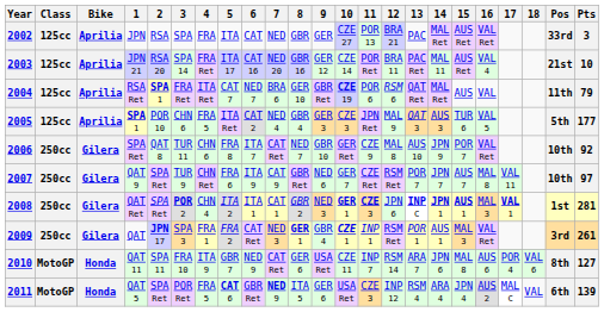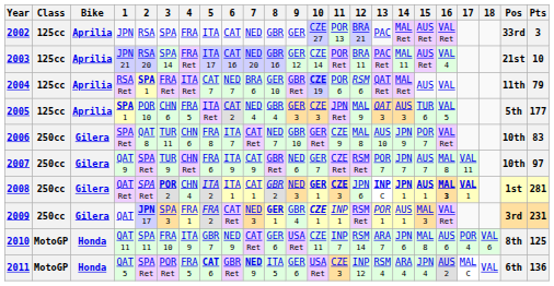 <table class="wikitable" style="text-align:center">
 <tr>
 <th>Year</th>
 <th>Class</th>
 <th>Bike</th>
 <th>1</th>
 <th>2</th>
 <th>3</th>
 <th>4</th>
 <th>5</th>
 <th>6</th>
 <th>7</th>
 <th>8</th>
 <th>9</th>
 <th>10</th>
 <th>11</th>
 <th>12</th>
 <th>13</th>
 <th>14</th>
 <th>15</th>
 <th>16</th>
 <th>17</th>
 <th>18</th>
 <th>Pos</th>
 <th>Pts</th>
 </tr>
 <tr>
 <th align="left"><a href='#'>2002</a></th>
 <th align="left">125cc</th>
 <th align="left"><a href='#'>Aprilia</a></th>
 <td><a href='#'>JPN</a></td>
 <td><a href='#'>RSA</a></td>
 <td><a href='#'>SPA</a></td>
 <td><a href='#'>FRA</a></td>
 <td><a href='#'>ITA</a></td>
 <td><a href='#'>CAT</a></td>
 <td><a href='#'>NED</a></td>
 <td><a href='#'>GBR</a></td>
 <td><a href='#'>GER</a></td>
 <td style="background:#cfcfff;"><a href='#'>CZE</a><br><small>27</small></td>
 <td style="background:#dfffdf;"><a href='#'>POR</a><br><small>13</small></td>
 <td style="background:#cfcfff;"><a href='#'>BRA</a><br><small>21</small></td>
 <td><a href='#'>PAC</a></td>
 <td style="background:#efcfff;"><a href='#'>MAL</a><br><small>Ret</small></td>
 <td style="background:#efcfff;"><a href='#'>AUS</a><br><small>Ret</small></td>
 <td style="background:#efcfff;"><a href='#'>VAL</a><br><small>Ret</small></td>
 <td></td>
 <td></td>
 <th>33rd</th>
 <th>3</th>
 </tr>
 <tr>
 <th align="left"><a href='#'>2003</a></th>
 <th align="left">125cc</th>
 <th align="left"><a href='#'>Aprilia</a></th>
 <td style="background:#cfcfff;"><a href='#'>JPN</a><br><small>21</small></td>
 <td style="background:#cfcfff;"><a href='#'>RSA</a><br><small>20</small></td>
 <td style="background:#dfffdf;"><a href='#'>SPA</a><br><small>14</small></td>
 <td style="background:#efcfff;"><a href='#'>FRA</a><br><small>Ret</small></td>
 <td style="background:#cfcfff;"><a href='#'>ITA</a><br><small>17</small></td>
 <td style="background:#cfcfff;"><a href='#'>CAT</a><br><small>16</small></td>
 <td style="background:#cfcfff;"><a href='#'>NED</a><br><small>20</small></td>
 <td style="background:#cfcfff;"><a href='#'>GBR</a><br><small>16</small></td>
 <td style="background:#dfffdf;"><a href='#'>GER</a><br><small>12</small></td>
 <td style="background:#dfffdf;"><a href='#'>CZE</a><br><small>14</small></td>
 <td style="background:#efcfff;"><a href='#'>POR</a><br><small>Ret</small></td>
 <td style="background:#dfffdf;"><a href='#'>BRA</a><br><small>11</small></td>
 <td style="background:#efcfff;"><a href='#'>PAC</a><br><small>Ret</small></td>
 <td style="background:#dfffdf;"><a href='#'>MAL</a><br><small>11</small></td>
 <td style="background:#efcfff;"><a href='#'>AUS</a><br><small>Ret</small></td>
 <td style="background:#dfffdf;"><a href='#'>VAL</a><br><small>4</small></td>
 <td></td>
 <td></td>
 <th>21st</th>
 <th>10</th>
 </tr>
 <tr>
 <th align="left"><a href='#'>2004</a></th>
 <th align="left">125cc</th>
 <th align="left"><a href='#'>Aprilia</a></th>
 <td style="background:#efcfff;"><a href='#'>RSA</a><br><small>Ret</small></td>
 <td style="background:#ffffbf;"><strong><a href='#'>SPA</a></strong><br><small>1</small></td>
 <td style="background:#efcfff;"><a href='#'>FRA</a><br><small>Ret</small></td>
 <td style="background:#efcfff;"><a href='#'>ITA</a><br><small>Ret</small></td>
 <td style="background:#dfffdf;"><a href='#'>CAT</a><br><small>7</small></td>
 <td style="background:#dfffdf;"><a href='#'>NED</a><br><small>7</small></td>
 <td style="background:#dfffdf;"><a href='#'>BRA</a><br><small>6</small></td>
 <td style="background:#dfffdf;"><a href='#'>GER</a><br><small>10</small></td>
 <td style="background:#efcfff;"><a href='#'>GBR</a><br><small>Ret</small></td>
 <td style="background:#cfcfff;"><strong><a href='#'>CZE</a></strong><br><small>19</small></td>
 <td style="background:#dfffdf;"><a href='#'>POR</a><br><small>6</small></td>
 <td style="background:#dfffdf;"><em><a href='#'>RSM</a></em><br><small>6</small></td>
 <td style="background:#efcfff;"><a href='#'>QAT</a><br><small>Ret</small></td>
 <td style="background:#efcfff;"><a href='#'>MAL</a><br><small>Ret</small></td>
 <td><a href='#'>AUS</a></td>
 <td><a href='#'>VAL</a></td>
 <td></td>
 <td></td>
 <th>11th</th>
 <th>79</th>
 </tr>
 <tr>
 <th align="left"><a href='#'>2005</a></th>
 <th align="left">125cc</th>
 <th align="left"><a href='#'>Aprilia</a></th>
 <td style="background:#ffffbf;"><strong><a href='#'>SPA</a></strong><br><small>1</small></td>
 <td style="background:#dfffdf;"><a href='#'>POR</a><br><small>10</small></td>
 <td style="background:#dfffdf;"><a href='#'>CHN</a><br><small>6</small></td>
 <td style="background:#dfffdf;"><a href='#'>FRA</a><br><small>5</small></td>
 <td style="background:#efcfff;"><a href='#'>ITA</a><br><small>Ret</small></td>
 <td style="background:#dfdfdf;"><a href='#'>CAT</a><br><small>2</small></td>
 <td style="background:#dfffdf;"><a href='#'>NED</a><br><small>4</small></td>
 <td style="background:#dfffdf;"><a href='#'>GBR</a><br><small>4</small></td>
 <td style="background:#ffdf9f;"><a href='#'>GER</a><br><small>3</small></td>
 <td style="background:#ffdf9f;"><a href='#'>CZE</a><br><small>3</small></td>
 <td style="background:#efcfff;"><a href='#'>JPN</a><br><small>Ret</small></td>
 <td style="background:#dfffdf;"><a href='#'>MAL</a><br><small>9</small></td>
 <td style="background:#ffdf9f;"><em><a href='#'>QAT</a></em><br><small>3</small></td>
 <td style="background:#ffdf9f;"><a href='#'>AUS</a><br><small>3</small></td>
 <td style="background:#dfffdf;"><a href='#'>TUR</a><br><small>6</small></td>
 <td style="background:#dfffdf;"><a href='#'>VAL</a><br><small>5</small></td>
 <td></td>
 <td></td>
 <th>5th</th>
 <th>177</th>
 </tr>
 <tr>
 <th align="left"><a href='#'>2006</a></th>
 <th align="left">250cc</th>
 <th align="left"><a href='#'>Gilera</a></th>
 <td style="background:#efcfff;"><a href='#'>SPA</a><br><small>Ret</small></td>
 <td style="background:#dfffdf;"><a href='#'>QAT</a><br><small>8</small></td>
 <td style="background:#dfffdf;"><a href='#'>TUR</a><br><small>11</small></td>
 <td style="background:#dfffdf;"><a href='#'>CHN</a><br><small>6</small></td>
 <td style="background:#dfffdf;"><a href='#'>FRA</a><br><small>8</small></td>
 <td style="background:#dfffdf;"><a href='#'>ITA</a><br><small>7</small></td>
 <td style="background:#efcfff;"><a href='#'>CAT</a><br><small>Ret</small></td>
 <td style="background:#dfffdf;"><a href='#'>NED</a><br><small>7</small></td>
 <td style="background:#dfffdf;"><a href='#'>GBR</a><br><small>10</small></td>
 <td style="background:#efcfff;"><a href='#'>GER</a><br><small>Ret</small></td>
 <td style="background:#dfffdf;"><a href='#'>CZE</a><br><small>9</small></td>
 <td style="background:#dfffdf;"><a href='#'>MAL</a><br><small>8</small></td>
 <td style="background:#dfffdf;"><a href='#'>AUS</a><br><small>10</small></td>
 <td style="background:#dfffdf;"><a href='#'>JPN</a><br><small>9</small></td>
 <td style="background:#dfffdf;"><a href='#'>POR</a><br><small>7</small></td>
 <td style="background:#efcfff;"><a href='#'>VAL</a><br><small>Ret</small></td>
 <td></td>
 <td></td>
 <th>10th</th>
-<th>92</th>
+<th>83</th>
 </tr>
 <tr>
 <th align="left"><a href='#'>2007</a></th>
 <th align="left">250cc</th>
 <th align="left"><a href='#'>Gilera</a></th>
 <td style="background:#dfffdf;"><a href='#'>QAT</a><br><small>9</small></td>
 <td style="background:#efcfff;"><a href='#'>SPA</a><br><small>Ret</small></td>
 <td style="background:#dfffdf;"><a href='#'>TUR</a><br><small>9</small></td>
 <td style="background:#efcfff;"><a href='#'>CHN</a><br><small>Ret</small></td>
 <td style="background:#dfffdf;"><a href='#'>FRA</a><br><small>6</small></td>
 <td style="background:#dfffdf;"><a href='#'>ITA</a><br><small>9</small></td>
 <td style="background:#dfffdf;"><a href='#'>CAT</a><br><small>9</small></td>
 <td style="background:#efcfff;"><a href='#'>GBR</a><br><small>Ret</small></td>
 <td style="background:#dfffdf;"><a href='#'>NED</a><br><small>6</small></td>
 <td style="background:#dfffdf;"><a href='#'>GER</a><br><small>7</small></td>
 <td style="background:#efcfff;"><a href='#'>CZE</a><br><small>Ret</small></td>
 <td style="background:#efcfff;"><a href='#'>RSM</a><br><small>Ret</small></td>
 <td style="background:#dfffdf;"><a href='#'>POR</a><br><small>7</small></td>
 <td style="background:#dfffdf;"><a href='#'>JPN</a><br><small>7</small></td>
 <td style="background:#dfffdf;"><a href='#'>AUS</a><br><small>7</small></td>
 <td style="background:#dfffdf;"><a href='#'>MAL</a><br><small>8</small></td>
 <td style="background:#dfffdf;"><a href='#'>VAL</a><br><small>11</small></td>
 <td></td>
 <th>10th</th>
 <th>97</th>
 </tr>
 <tr>
 <th align="left"><a href='#'>2008</a></th>
 <th align="left">250cc</th>
 <th align="left"><a href='#'>Gilera</a></th>
 <td style="background:#efcfff;"><a href='#'>QAT</a><br><small>Ret</small></td>
 <td style="background:#efcfff;"><em><a href='#'>SPA</a></em><br><small>Ret</small></td>
 <td style="background:#dfdfdf;"><strong><a href='#'>POR</a></strong><br><small>2</small></td>
 <td style="background:#dfffdf;"><a href='#'>CHN</a><br><small>4</small></td>
 <td style="background:#dfdfdf;"><em><a href='#'>ITA</a></em><br><small>2</small></td>
 <td style="background:#ffffbf;"><a href='#'>ITA</a><br><small>1</small></td>
 <td style="background:#ffffbf;"><a href='#'>CAT</a><br><small>1</small></td>
 <td style="background:#dfdfdf;"><em><a href='#'>GBR</a></em><br><small>2</small></td>
 <td style="background:#ffdf9f;"><a href='#'>NED</a><br><small>3</small></td>
 <td style="background:#ffffbf;"><strong><a href='#'>GER</a></strong><br><small>1</small></td>
 <td style="background:#ffdf9f;"><strong><a href='#'>CZE</a></strong><br><small>3</small></td>
 <td style="background:#dfffdf;"><a href='#'>JPN</a><br><small>6</small></td>
 <td style="background:#fff;"><strong><a href='#'>INP</a></strong><br><small>C</small></td>
 <td style="background:#ffffbf;"><strong><a href='#'>JPN</a></strong><br><small>1</small></td>
 <td style="background:#ffffbf;"><strong><a href='#'>AUS</a></strong><br><small>1</small></td>
-<td style="background:#ffdf9f;"><a href='#'>MAL</a><br><small>3</small></td>
+<td style="background:#ffdf9f;"><strong><a href='#'>MAL</a><br><small>3</small></strong></td>
 <td style="background:#ffffbf;"><strong><a href='#'>VAL</a></strong><br><small>1</small></td>
 <td></td>
 <td style="background:#ffffbf;"><strong>1st</strong></td>
 <td style="background:#ffffbf;"><strong>281</strong></td>
 </tr>
 <tr>
 <th align="left"><a href='#'>2009</a></th>
 <th align="left">250cc</th>
 <th align="left"><a href='#'>Gilera</a></th>
 <td><a href='#'>QAT</a></td>
 <td style="background:#cfcfff;"><strong><a href='#'>JPN</a></strong><br><small>17</small></td>
 <td style="background:#ffdf9f;"><a href='#'>SPA</a><br><small>3</small></td>
 <td style="background:#ffffbf;"><a href='#'>FRA</a><br><small>1</small></td>
 <td style="background:#dfdfdf;"><em><a href='#'>FRA</a></em><br><small>2</small></td>
 <td style="background:#efcfff;"><a href='#'>CAT</a><br><small>Ret</small></td>
 <td style="background:#ffdf9f;"><a href='#'>NED</a><br><small>3</small></td>
 <td style="background:#ffffbf;"><strong><a href='#'>GER</a></strong><br><small>1</small></td>
 <td style="background:#dfffdf;"><a href='#'>GBR</a><br><small>4</small></td>
 <td style="background:#ffffbf;"><strong><em><a href='#'>CZE</a></em></strong><br><small>1</small></td>
 <td style="background:#ffffbf;"><em><a href='#'>INP</a></em><br><small>1</small></td>
 <td style="background:#efcfff;"><a href='#'>RSM</a><br><small>Ret</small></td>
 <td style="background:#ffffbf;"><em><a href='#'>POR</a></em><br><small>1</small></td>
 <td style="background:#ffffbf;"><a href='#'>AUS</a><br><small>1</small></td>
 <td style="background:#ffdf9f;"><a href='#'>MAL</a><br><small>3</small></td>
 <td style="background:#efcfff;"><a href='#'>VAL</a><br><small>Ret</small></td>
 <td></td>
 <td></td>
 <td style="background:#ffdf9f;"><strong>3rd</strong></td>
-<td style="background:#ffdf9f;"><strong>261</strong></td>
+<td style="background:#ffdf9f;"><strong>231</strong></td>
 </tr>
 <tr>
 <th align="left"><a href='#'>2010</a></th>
 <th align="left">MotoGP</th>
 <th align="left"><a href='#'>Honda</a></th>
 <td style="background:#dfffdf;"><a href='#'>QAT</a><br><small>11</small></td>
 <td style="background:#dfffdf;"><a href='#'>SPA</a><br><small>11</small></td>
 <td style="background:#dfffdf;"><a href='#'>FRA</a><br><small>10</small></td>
 <td style="background:#dfffdf;"><a href='#'>ITA</a><br><small>9</small></td>
 <td style="background:#dfffdf;"><a href='#'>GBR</a><br><small>7</small></td>
 <td style="background:#dfffdf;"><a href='#'>NED</a><br><small>9</small></td>
 <td style="background:#efcfff;"><a href='#'>CAT</a><br><small>Ret</small></td>
 <td style="background:#dfffdf;"><a href='#'>GER</a><br><small>6</small></td>
 <td style="background:#efcfff;"><a href='#'>USA</a><br><small>Ret</small></td>
 <td style="background:#dfffdf;"><a href='#'>CZE</a><br><small>11</small></td>
 <td style="background:#dfffdf;"><a href='#'>INP</a><br><small>7</small></td>
 <td style="background:#dfffdf;"><a href='#'>RSM</a><br><small>14</small></td>
 <td style="background:#dfffdf;"><a href='#'>ARA</a><br><small>7</small></td>
 <td style="background:#dfffdf;"><a href='#'>JPN</a><br><small>6</small></td>
 <td style="background:#dfffdf;"><a href='#'>MAL</a><br><small>8</small></td>
 <td style="background:#dfffdf;"><a href='#'>AUS</a><br><small>6</small></td>
 <td style="background:#dfffdf;"><a href='#'>POR</a><br><small>4</small></td>
 <td style="background:#dfffdf;"><a href='#'>VAL</a><br><small>6</small></td>
 <th>8th</th>
-<th>127</th>
+<th>125</th>
 </tr>
 <tr>
 <th align="left"><a href='#'>2011</a></th>
 <th align="left">MotoGP</th>
 <th align="left"><a href='#'>Honda</a></th>
 <td style="background:#dfffdf;"><a href='#'>QAT</a><br><small>5</small></td>
 <td style="background:#efcfff;"><a href='#'>SPA</a><br><small>Ret</small></td>
 <td style="background:#efcfff;"><a href='#'>POR</a><br><small>Ret</small></td>
 <td style="background:#dfffdf;"><a href='#'>FRA</a><br><small>5</small></td>
 <td style="background:#dfffdf;"><strong><a href='#'>CAT</a></strong><br><small>6</small></td>
 <td style="background:#efcfff;"><a href='#'>GBR</a><br><small>Ret</small></td>
 <td style="background:#dfffdf;"><strong><a href='#'>NED</a></strong><br><small>9</small></td>
 <td style="background:#dfffdf;"><a href='#'>ITA</a><br><small>5</small></td>
 <td style="background:#dfffdf;"><a href='#'>GER</a><br><small>6</small></td>
 <td style="background:#efcfff;"><a href='#'>USA</a><br><small>Ret</small></td>
 <td style="background:#ffdf9f;"><a href='#'>CZE</a><br><small>3</small></td>
 <td style="background:#dfffdf;"><a href='#'>INP</a><br><small>12</small></td>
 <td style="background:#dfffdf;"><a href='#'>RSM</a><br><small>4</small></td>
 <td style="background:#dfffdf;"><a href='#'>ARA</a><br><small>4</small></td>
 <td style="background:#dfffdf;"><a href='#'>JPN</a><br><small>4</small></td>
 <td style="background:#dfdfdf;"><a href='#'>AUS</a><br><small>2</small></td>
 <td style="background:#fff;"><a href='#'>MAL</a><br><small>C</small></td>
 <td><a href='#'>VAL</a></td>
 <th>6th</th>
-<th>139</th>
+<th>136</th>
 </tr>
 </table>
